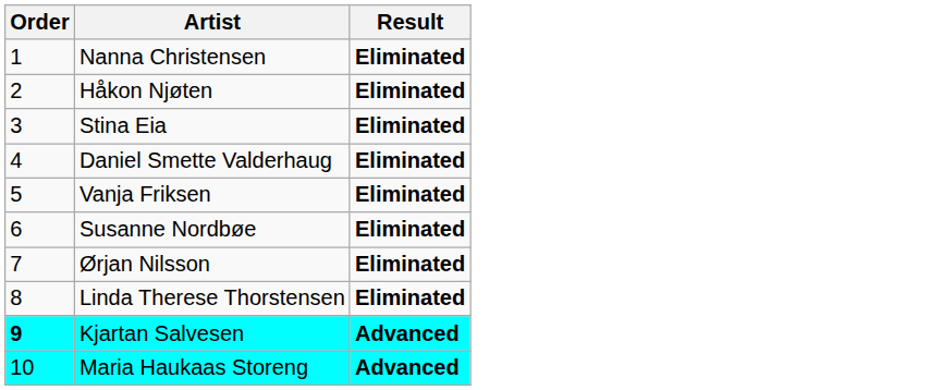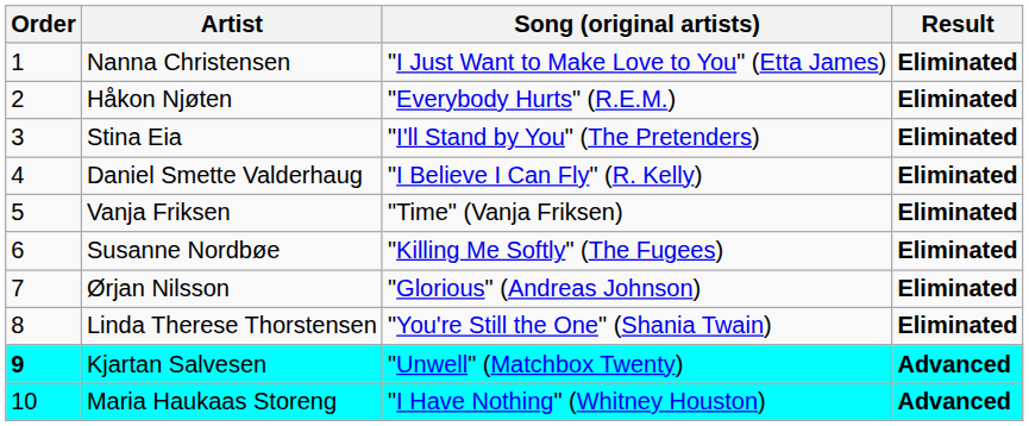 <table class=wikitable>
 <tr>
 <th>Order</th>
 <th>Artist</th>
+<th>Song (original artists)</th>
 <th>Result</th>
 </tr>
 <tr>
 <td>1</td>
 <td>Nanna Christensen</td>
+<td>"<a href='#'>I Just Want to Make Love to You</a>" (<a href='#'>Etta James</a>)</td>
 <td><strong>Eliminated</strong></td>
 </tr>
 <tr>
 <td>2</td>
 <td>Håkon Njøten</td>
+<td>"<a href='#'>Everybody Hurts</a>" (<a href='#'>R.E.M.</a>)</td>
 <td><strong>Eliminated</strong></td>
 </tr>
 <tr>
 <td>3</td>
 <td>Stina Eia</td>
+<td>"<a href='#'>I'll Stand by You</a>" (<a href='#'>The Pretenders</a>)</td>
 <td><strong>Eliminated</strong></td>
 </tr>
 <tr>
 <td>4</td>
 <td>Daniel Smette Valderhaug</td>
+<td>"<a href='#'>I Believe I Can Fly</a>" (<a href='#'>R. Kelly</a>)</td>
 <td><strong>Eliminated</strong></td>
 </tr>
 <tr>
 <td>5</td>
 <td>Vanja Friksen</td>
+<td>"Time" (Vanja Friksen)</td>
 <td><strong>Eliminated</strong></td>
 </tr>
 <tr>
 <td>6</td>
 <td>Susanne Nordbøe</td>
+<td>"<a href='#'>Killing Me Softly</a>" (<a href='#'>The Fugees</a>)</td>
 <td><strong>Eliminated</strong></td>
 </tr>
 <tr>
 <td>7</td>
 <td>Ørjan Nilsson</td>
+<td>"<a href='#'>Glorious</a>" (<a href='#'>Andreas Johnson</a>)</td>
 <td><strong>Eliminated</strong></td>
 </tr>
 <tr>
 <td>8</td>
 <td>Linda Therese Thorstensen</td>
+<td>"<a href='#'>You're Still the One</a>" (<a href='#'>Shania Twain</a>)</td>
 <td><strong>Eliminated</strong></td>
 </tr>
 <tr style="background:cyan;">
 <td><strong>9</strong></td>
 <td>Kjartan Salvesen</td>
+<td>"<a href='#'>Unwell</a>" (<a href='#'>Matchbox Twenty</a>)</td>
 <td><strong>Advanced</strong></td>
 </tr>
 <tr style="background:cyan;">
 <td>10</td>
 <td>Maria Haukaas Storeng</td>
+<td>"<a href='#'>I Have Nothing</a>" (<a href='#'>Whitney Houston</a>)</td>
 <td><strong>Advanced</strong></td>
 </tr>
 </table>
